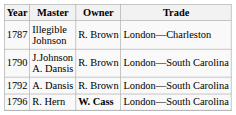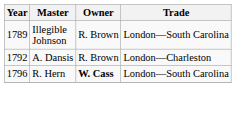 <table class="sortable wikitable">
 <tr>
 <th>Year</th>
 <th>Master</th>
 <th>Owner</th>
 <th>Trade</th>
 </tr>
 <tr>
-<td>1787</td>
+<td>1789</td>
 <td>Illegible<br>Johnson</td>
-<td>R. Brown</td>
-<td>London—Charleston</td>
-</tr>
-<tr>
-<td>1790</td>
-<td>J.Johnson<br>A. Dansis</td>
 <td>R. Brown</td>
 <td>London—South Carolina</td>
 </tr>
 <tr>
 <td>1792</td>
 <td>A. Dansis</td>
 <td>R. Brown</td>
-<td>London—South Carolina</td>
+<td>London—Charleston</td>
 </tr>
 <tr>
 <td>1796</td>
 <td>R. Hern</td>
 <td><strong>W. Cass</strong></td>
 <td>London—South Carolina</td>
 </tr>
 <tr>
 </tr>
 </table>
